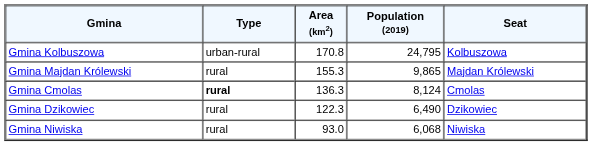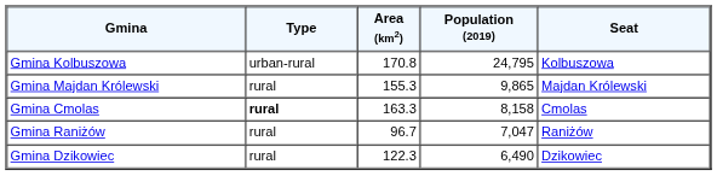 <table width="60%" border="2" cellpadding="3" cellspacing="0" style="font-size:90%;line-height:120%;">
 <tr bgcolor="F0F8FF">
 <td style="text-align:center;"><strong>Gmina</strong></td>
 <td style="text-align:center;"><strong>Type</strong></td>
 <td style="text-align:center;"><strong>Area<br><small>(km<sup>2</sup>)</small></strong></td>
 <td style="text-align:center;"><strong>Population<br><small>(2019)</small></strong></td>
 <td style="text-align:center;"><strong>Seat</strong></td>
 </tr>
 <tr>
 <td><a href='#'>Gmina Kolbuszowa</a></td>
 <td>urban-rural</td>
 <td style="text-align:right;">170.8</td>
 <td style="text-align:right;">24,795</td>
 <td><a href='#'>Kolbuszowa</a></td>
 </tr>
 <tr>
 <td><a href='#'>Gmina Majdan Królewski</a></td>
 <td>rural</td>
 <td style="text-align:right;">155.3</td>
 <td style="text-align:right;">9,865</td>
 <td><a href='#'>Majdan Królewski</a></td>
 </tr>
 <tr>
 <td><a href='#'>Gmina Cmolas</a></td>
 <td><strong>rural</strong></td>
-<td style="text-align:right;">136.3</td>
-<td style="text-align:right;">8,124</td>
+<td style="text-align:right;">163.3</td>
+<td style="text-align:right;">8,158</td>
 <td><a href='#'>Cmolas</a></td>
+</tr>
+<tr>
+<td><a href='#'>Gmina Raniżów</a></td>
+<td>rural</td>
+<td style="text-align:right;">96.7</td>
+<td style="text-align:right;">7,047</td>
+<td><a href='#'>Raniżów</a></td>
 </tr>
 <tr>
 <td><a href='#'>Gmina Dzikowiec</a></td>
 <td>rural</td>
 <td style="text-align:right;">122.3</td>
 <td style="text-align:right;">6,490</td>
 <td><a href='#'>Dzikowiec</a></td>
 </tr>
 <tr>
-<td><a href='#'>Gmina Niwiska</a></td>
-<td>rural</td>
-<td style="text-align:right;">93.0</td>
-<td style="text-align:right;">6,068</td>
-<td><a href='#'>Niwiska</a></td>
-</tr>
-<tr>
 </tr>
 </table>
